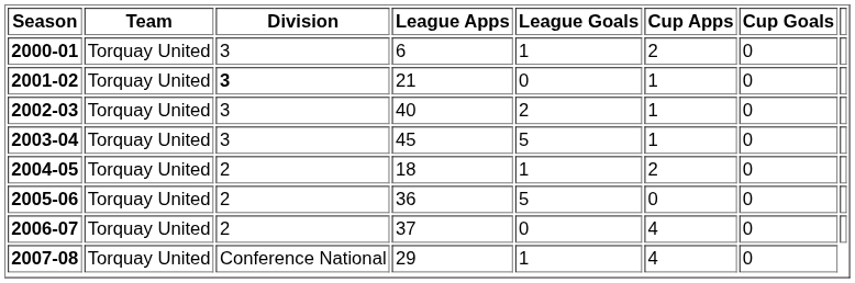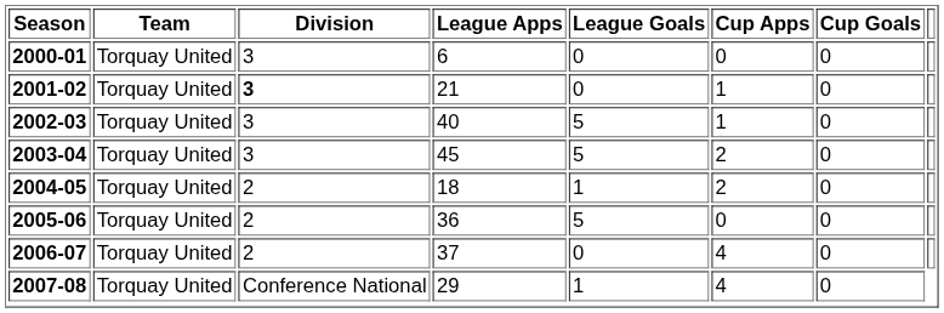 <table border="1" cellpadding="2">
 <tr>
 <th>Season</th>
 <th>Team</th>
 <th>Division</th>
 <th>League Apps</th>
 <th>League Goals</th>
 <th>Cup Apps</th>
 <th>Cup Goals</th>
 <th></th>
 </tr>
 <tr>
 <th>2000-01</th>
 <td>Torquay United</td>
 <td>3</td>
 <td>6</td>
-<td>1</td>
-<td>2</td>
+<td>0</td>
+<td>0</td>
 <td>0</td>
 <td></td>
 </tr>
 <tr>
 <th>2001-02</th>
 <td>Torquay United</td>
 <td><strong>3</strong></td>
 <td>21</td>
 <td>0</td>
 <td>1</td>
 <td>0</td>
 <td></td>
 </tr>
 <tr>
 <th>2002-03</th>
 <td>Torquay United</td>
 <td>3</td>
 <td>40</td>
-<td>2</td>
+<td>5</td>
 <td>1</td>
 <td>0</td>
 <td></td>
 </tr>
 <tr>
 <th>2003-04</th>
 <td>Torquay United</td>
 <td>3</td>
 <td>45</td>
 <td>5</td>
-<td>1</td>
+<td>2</td>
 <td>0</td>
 <td></td>
 </tr>
 <tr>
 <th>2004-05</th>
 <td>Torquay United</td>
 <td>2</td>
 <td>18</td>
 <td>1</td>
 <td>2</td>
 <td>0</td>
 <td></td>
 </tr>
 <tr>
 <th>2005-06</th>
 <td>Torquay United</td>
 <td>2</td>
 <td>36</td>
 <td>5</td>
 <td>0</td>
 <td>0</td>
 <td></td>
 </tr>
 <tr>
 <th>2006-07</th>
 <td>Torquay United</td>
 <td>2</td>
 <td>37</td>
 <td>0</td>
 <td>4</td>
 <td>0</td>
 <td></td>
 </tr>
 <tr>
 <th>2007-08</th>
 <td>Torquay United</td>
 <td>Conference National</td>
 <td>29</td>
 <td>1</td>
 <td>4</td>
 <td>0</td>
 </tr>
 <tr>
 </tr>
 </table>
